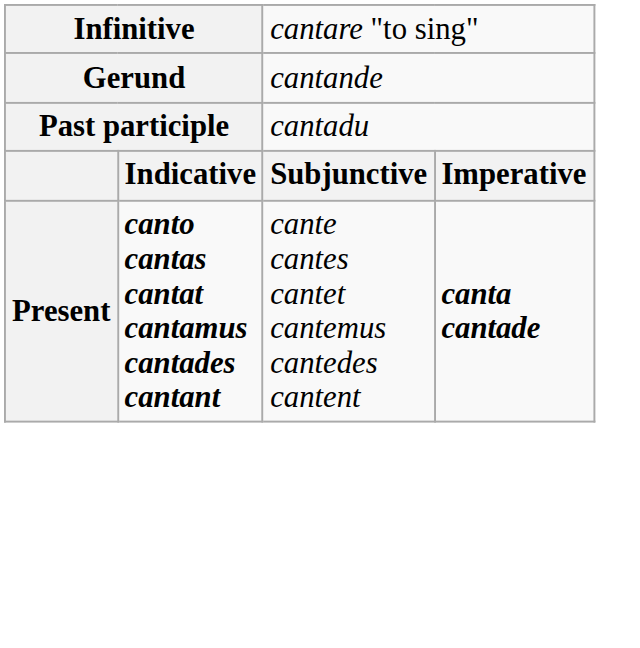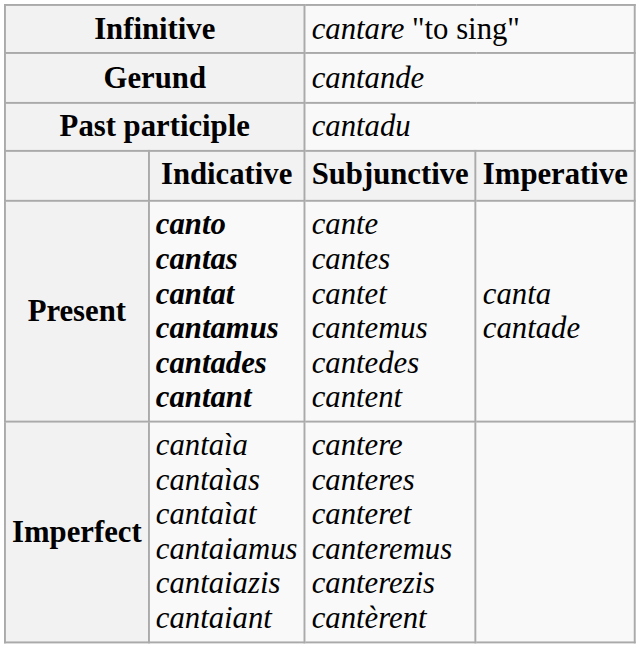 <table class="wikitable">
 <tr>
 <th colspan=2>Infinitive</th>
 <td colspan=2><em>cantare</em> "to sing"</td>
 </tr>
 <tr>
 <th colspan=2>Gerund</th>
 <td colspan=2><em>cantande</em></td>
 </tr>
 <tr>
 <th colspan=2>Past participle</th>
 <td colspan=2><em>cantadu</em></td>
 </tr>
 <tr>
 <th></th>
 <th>Indicative</th>
 <th>Subjunctive</th>
 <th>Imperative</th>
 </tr>
 <tr>
 <th>Present</th>
 <td><strong><em>canto</em><br><em>cantas</em><br><em>cantat</em><br><em>cantamus</em><br><em>cantades</em><br><em>cantant</em></strong></td>
 <td><em>cante</em><br><em>cantes</em><br><em>cantet</em><br><em>cantemus</em><br><em>cantedes</em><br><em>cantent</em></td>
-<td><strong><em>canta</em><br><em>cantade</em></strong></td>
+<td><em>canta</em><br><em>cantade</em></td>
+</tr>
+<tr>
+<th>Imperfect</th>
+<td><em>cantaìa</em><br><em>cantaìas</em><br><em>cantaìat</em><br><em>cantaiamus</em><br><em>cantaiazis</em><br><em>cantaiant</em></td>
+<td><em>cantere</em><br><em>canteres</em><br><em>canteret</em><br><em>canteremus</em><br><em>canterezis</em><br><em>cantèrent</em></td>
+<td></td>
 </tr>
 </table>
